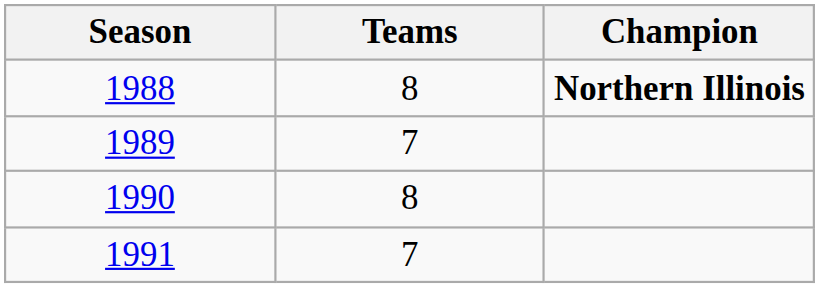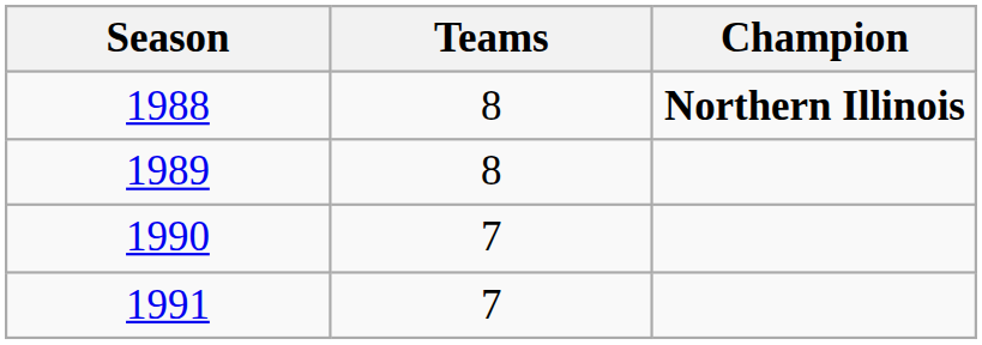 <table class="wikitable sortable">
 <tr>
 <th bgcolor="#DDDDFF" width="33%">Season</th>
 <th bgcolor="#DDDDFF" width="33%">Teams</th>
 <th bgcolor="#DDDDFF" width="33%">Champion</th>
 </tr>
 <tr align="center">
 <td><a href='#'>1988</a></td>
 <td>8</td>
 <td><strong>Northern Illinois</strong></td>
 </tr>
 <tr align="center">
 <td><a href='#'>1989</a></td>
-<td>7</td>
+<td>8</td>
 <td></td>
 </tr>
 <tr align="center">
 <td><a href='#'>1990</a></td>
-<td>8</td>
+<td>7</td>
 <td></td>
 </tr>
 <tr align="center">
 <td><a href='#'>1991</a></td>
 <td>7</td>
 <td></td>
 </tr>
 </table>
